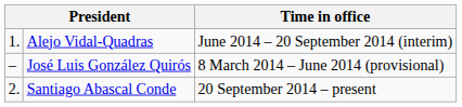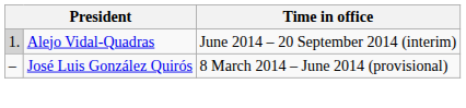 <table class="wikitable">
 <tr>
 <th colspan="2">President</th>
 <th>Time in office</th>
 </tr>
 <tr>
-<td>1.</td>
+<td style="background: lightgrey;">1.</td>
 <td><a href='#'>Alejo Vidal-Quadras</a></td>
 <td>June 2014 – 20 September 2014 (interim)</td>
 </tr>
 <tr>
 <td>–</td>
 <td><a href='#'>José Luis González Quirós</a></td>
 <td>8 March 2014 – June 2014 (provisional)</td>
 </tr>
-<tr>
-<td>2.</td>
-<td><a href='#'>Santiago Abascal Conde</a></td>
-<td>20 September 2014 – present</td>
-</tr>
 </table>
